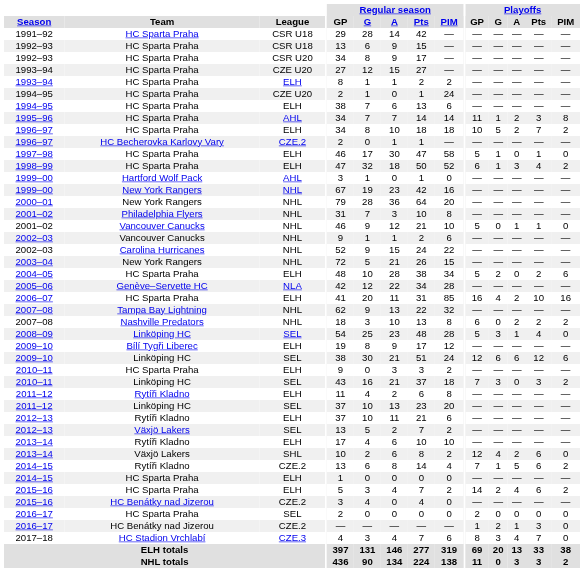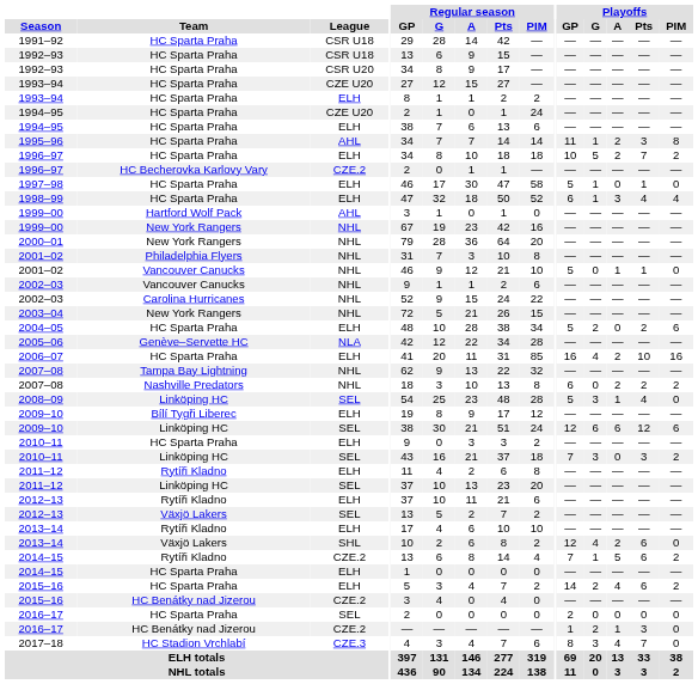 <table border="0" cellpadding="1" cellspacing="0" style="text-align:center; width:60em">
 <tr bgcolor="#e0e0e0">
 <th colspan="3" bgcolor="#ffffff"></th>
 <th rowspan="100" bgcolor="#ffffff"></th>
 <th colspan="5"><a href='#'>Regular season</a></th>
 <th rowspan="100" bgcolor="#ffffff"></th>
 <th colspan="5"><a href='#'>Playoffs</a></th>
 </tr>
 <tr bgcolor="#e0e0e0">
 <th><a href='#'>Season</a></th>
 <th>Team</th>
 <th>League</th>
 <th>GP</th>
 <th><a href='#'>G</a></th>
 <th><a href='#'>A</a></th>
 <th><a href='#'>Pts</a></th>
 <th><a href='#'>PIM</a></th>
 <th>GP</th>
 <th>G</th>
 <th>A</th>
 <th>Pts</th>
 <th>PIM</th>
 </tr>
 <tr>
 <td>1991–92</td>
 <td><a href='#'>HC Sparta Praha</a></td>
 <td>CSR U18</td>
 <td>29</td>
 <td>28</td>
 <td>14</td>
 <td>42</td>
 <td>—</td>
 <td>—</td>
 <td>—</td>
 <td>—</td>
 <td>—</td>
 <td>—</td>
 </tr>
 <tr bgcolor="#f0f0f0">
 <td>1992–93</td>
 <td>HC Sparta Praha</td>
 <td>CSR U18</td>
 <td>13</td>
 <td>6</td>
 <td>9</td>
 <td>15</td>
 <td>—</td>
 <td>—</td>
 <td>—</td>
 <td>—</td>
 <td>—</td>
 <td>—</td>
 </tr>
 <tr>
 <td>1992–93</td>
 <td>HC Sparta Praha</td>
 <td>CSR U20</td>
 <td>34</td>
 <td>8</td>
 <td>9</td>
 <td>17</td>
 <td>—</td>
 <td>—</td>
 <td>—</td>
 <td>—</td>
 <td>—</td>
 <td>—</td>
 </tr>
 <tr bgcolor="#f0f0f0">
 <td>1993–94</td>
 <td>HC Sparta Praha</td>
 <td>CZE U20</td>
 <td>27</td>
 <td>12</td>
 <td>15</td>
 <td>27</td>
 <td>—</td>
 <td>—</td>
 <td>—</td>
 <td>—</td>
 <td>—</td>
 <td>—</td>
 </tr>
 <tr>
 <td><a href='#'>1993–94</a></td>
 <td>HC Sparta Praha</td>
 <td><a href='#'>ELH</a></td>
 <td>8</td>
 <td>1</td>
 <td>1</td>
 <td>2</td>
 <td>2</td>
 <td>—</td>
 <td>—</td>
 <td>—</td>
 <td>—</td>
 <td>—</td>
 </tr>
 <tr bgcolor="#f0f0f0">
 <td>1994–95</td>
 <td>HC Sparta Praha</td>
 <td>CZE U20</td>
 <td>2</td>
 <td>1</td>
 <td>0</td>
 <td>1</td>
 <td>24</td>
 <td>—</td>
 <td>—</td>
 <td>—</td>
 <td>—</td>
 <td>—</td>
 </tr>
 <tr>
 <td><a href='#'>1994–95</a></td>
 <td>HC Sparta Praha</td>
 <td>ELH</td>
 <td>38</td>
 <td>7</td>
 <td>6</td>
 <td>13</td>
 <td>6</td>
 <td>—</td>
 <td>—</td>
 <td>—</td>
 <td>—</td>
 <td>—</td>
 </tr>
 <tr bgcolor="#f0f0f0">
 <td><a href='#'>1995–96</a></td>
 <td>HC Sparta Praha</td>
 <td><a href='#'>AHL</a></td>
 <td>34</td>
 <td>7</td>
 <td>7</td>
 <td>14</td>
 <td>14</td>
 <td>11</td>
 <td>1</td>
 <td>2</td>
 <td>3</td>
 <td>8</td>
 </tr>
 <tr>
 <td><a href='#'>1996–97</a></td>
 <td>HC Sparta Praha</td>
 <td>ELH</td>
 <td>34</td>
 <td>8</td>
 <td>10</td>
 <td>18</td>
 <td>18</td>
 <td>10</td>
 <td>5</td>
 <td>2</td>
 <td>7</td>
 <td>2</td>
 </tr>
 <tr bgcolor="#f0f0f0">
 <td><a href='#'>1996–97</a></td>
 <td><a href='#'>HC Becherovka Karlovy Vary</a></td>
 <td><a href='#'>CZE.2</a></td>
 <td>2</td>
 <td>0</td>
 <td>1</td>
 <td>1</td>
 <td>—</td>
 <td>—</td>
 <td>—</td>
 <td>—</td>
 <td>—</td>
 <td>—</td>
 </tr>
 <tr>
 <td><a href='#'>1997–98</a></td>
 <td>HC Sparta Praha</td>
 <td>ELH</td>
 <td>46</td>
 <td>17</td>
 <td>30</td>
 <td>47</td>
 <td>58</td>
 <td>5</td>
 <td>1</td>
 <td>0</td>
 <td>1</td>
 <td>0</td>
 </tr>
 <tr bgcolor="#f0f0f0">
 <td><a href='#'>1998–99</a></td>
 <td>HC Sparta Praha</td>
 <td>ELH</td>
 <td>47</td>
 <td>32</td>
 <td>18</td>
 <td>50</td>
 <td>52</td>
 <td>6</td>
 <td>1</td>
 <td>3</td>
 <td>4</td>
-<td>2</td>
+<td>4</td>
 </tr>
 <tr>
 <td><a href='#'>1999–00</a></td>
 <td><a href='#'>Hartford Wolf Pack</a></td>
 <td><a href='#'>AHL</a></td>
 <td>3</td>
 <td>1</td>
 <td>0</td>
 <td>1</td>
 <td>0</td>
 <td>—</td>
 <td>—</td>
 <td>—</td>
 <td>—</td>
 <td>—</td>
 </tr>
 <tr bgcolor="#f0f0f0">
 <td><a href='#'>1999–00</a></td>
 <td><a href='#'>New York Rangers</a></td>
 <td><a href='#'>NHL</a></td>
 <td>67</td>
 <td>19</td>
 <td>23</td>
 <td>42</td>
 <td>16</td>
 <td>—</td>
 <td>—</td>
 <td>—</td>
 <td>—</td>
 <td>—</td>
 </tr>
 <tr>
 <td><a href='#'>2000–01</a></td>
 <td>New York Rangers</td>
 <td>NHL</td>
 <td>79</td>
 <td>28</td>
 <td>36</td>
 <td>64</td>
 <td>20</td>
 <td>—</td>
 <td>—</td>
 <td>—</td>
 <td>—</td>
 <td>—</td>
 </tr>
 <tr bgcolor="#f0f0f0">
 <td><a href='#'>2001–02</a></td>
 <td><a href='#'>Philadelphia Flyers</a></td>
 <td>NHL</td>
 <td>31</td>
 <td>7</td>
 <td>3</td>
 <td>10</td>
 <td>8</td>
 <td>—</td>
 <td>—</td>
 <td>—</td>
 <td>—</td>
 <td>—</td>
 </tr>
 <tr>
 <td>2001–02</td>
 <td><a href='#'>Vancouver Canucks</a></td>
 <td>NHL</td>
 <td>46</td>
 <td>9</td>
 <td>12</td>
 <td>21</td>
 <td>10</td>
 <td>5</td>
 <td>0</td>
 <td>1</td>
 <td>1</td>
 <td>0</td>
 </tr>
 <tr bgcolor="#f0f0f0">
 <td><a href='#'>2002–03</a></td>
 <td>Vancouver Canucks</td>
 <td>NHL</td>
 <td>9</td>
 <td>1</td>
 <td>1</td>
 <td>2</td>
 <td>6</td>
 <td>—</td>
 <td>—</td>
 <td>—</td>
 <td>—</td>
 <td>—</td>
 </tr>
 <tr>
 <td>2002–03</td>
 <td><a href='#'>Carolina Hurricanes</a></td>
 <td>NHL</td>
 <td>52</td>
 <td>9</td>
 <td>15</td>
 <td>24</td>
 <td>22</td>
 <td>—</td>
 <td>—</td>
 <td>—</td>
 <td>—</td>
 <td>—</td>
 </tr>
 <tr bgcolor="#f0f0f0">
 <td><a href='#'>2003–04</a></td>
 <td>New York Rangers</td>
 <td>NHL</td>
 <td>72</td>
 <td>5</td>
 <td>21</td>
 <td>26</td>
 <td>15</td>
 <td>—</td>
 <td>—</td>
 <td>—</td>
 <td>—</td>
 <td>—</td>
 </tr>
 <tr>
 <td><a href='#'>2004–05</a></td>
 <td>HC Sparta Praha</td>
 <td>ELH</td>
 <td>48</td>
 <td>10</td>
 <td>28</td>
 <td>38</td>
 <td>34</td>
 <td>5</td>
 <td>2</td>
 <td>0</td>
 <td>2</td>
 <td>6</td>
 </tr>
 <tr bgcolor="#f0f0f0">
 <td><a href='#'>2005–06</a></td>
 <td><a href='#'>Genève–Servette HC</a></td>
 <td><a href='#'>NLA</a></td>
 <td>42</td>
 <td>12</td>
 <td>22</td>
 <td>34</td>
 <td>28</td>
 <td>—</td>
 <td>—</td>
 <td>—</td>
 <td>—</td>
 <td>—</td>
 </tr>
 <tr>
 <td><a href='#'>2006–07</a></td>
 <td>HC Sparta Praha</td>
 <td>ELH</td>
 <td>41</td>
 <td>20</td>
 <td>11</td>
 <td>31</td>
 <td>85</td>
 <td>16</td>
 <td>4</td>
 <td>2</td>
 <td>10</td>
 <td>16</td>
 </tr>
 <tr bgcolor="#f0f0f0">
 <td><a href='#'>2007–08</a></td>
 <td><a href='#'>Tampa Bay Lightning</a></td>
 <td>NHL</td>
 <td>62</td>
 <td>9</td>
 <td>13</td>
 <td>22</td>
 <td>32</td>
 <td>—</td>
 <td>—</td>
 <td>—</td>
 <td>—</td>
 <td>—</td>
 </tr>
 <tr>
 <td>2007–08</td>
 <td><a href='#'>Nashville Predators</a></td>
 <td>NHL</td>
 <td>18</td>
 <td>3</td>
 <td>10</td>
 <td>13</td>
 <td>8</td>
 <td>6</td>
 <td>0</td>
 <td>2</td>
 <td>2</td>
 <td>2</td>
 </tr>
 <tr bgcolor="#f0f0f0">
 <td><a href='#'>2008–09</a></td>
 <td><a href='#'>Linköping HC</a></td>
 <td><a href='#'>SEL</a></td>
 <td>54</td>
 <td>25</td>
 <td>23</td>
 <td>48</td>
 <td>28</td>
 <td>5</td>
 <td>3</td>
 <td>1</td>
 <td>4</td>
 <td>0</td>
 </tr>
 <tr>
 <td><a href='#'>2009–10</a></td>
 <td><a href='#'>Bílí Tygři Liberec</a></td>
 <td>ELH</td>
 <td>19</td>
 <td>8</td>
 <td>9</td>
 <td>17</td>
 <td>12</td>
 <td>—</td>
 <td>—</td>
 <td>—</td>
 <td>—</td>
 <td>—</td>
 </tr>
 <tr bgcolor="#f0f0f0">
 <td><a href='#'>2009–10</a></td>
 <td>Linköping HC</td>
 <td>SEL</td>
 <td>38</td>
 <td>30</td>
 <td>21</td>
 <td>51</td>
 <td>24</td>
 <td>12</td>
 <td>6</td>
 <td>6</td>
 <td>12</td>
 <td>6</td>
 </tr>
 <tr>
 <td><a href='#'>2010–11</a></td>
 <td>HC Sparta Praha</td>
 <td>ELH</td>
 <td>9</td>
 <td>0</td>
 <td>3</td>
 <td>3</td>
 <td>2</td>
 <td>—</td>
 <td>—</td>
 <td>—</td>
 <td>—</td>
 <td>—</td>
 </tr>
 <tr bgcolor="#f0f0f0">
 <td><a href='#'>2010–11</a></td>
 <td>Linköping HC</td>
 <td>SEL</td>
 <td>43</td>
 <td>16</td>
 <td>21</td>
 <td>37</td>
 <td>18</td>
 <td>7</td>
 <td>3</td>
 <td>0</td>
 <td>3</td>
 <td>2</td>
 </tr>
 <tr>
 <td><a href='#'>2011–12</a></td>
 <td><a href='#'>Rytíři Kladno</a></td>
 <td>ELH</td>
 <td>11</td>
 <td>4</td>
 <td>2</td>
 <td>6</td>
 <td>8</td>
 <td>—</td>
 <td>—</td>
 <td>—</td>
 <td>—</td>
 <td>—</td>
 </tr>
 <tr bgcolor="#f0f0f0">
 <td><a href='#'>2011–12</a></td>
 <td>Linköping HC</td>
 <td>SEL</td>
 <td>37</td>
 <td>10</td>
 <td>13</td>
 <td>23</td>
 <td>20</td>
 <td>—</td>
 <td>—</td>
 <td>—</td>
 <td>—</td>
 <td>—</td>
 </tr>
 <tr>
 <td><a href='#'>2012–13</a></td>
 <td>Rytíři Kladno</td>
 <td>ELH</td>
 <td>37</td>
 <td>10</td>
 <td>11</td>
 <td>21</td>
 <td>6</td>
 <td>—</td>
 <td>—</td>
 <td>—</td>
 <td>—</td>
 <td>—</td>
 </tr>
 <tr bgcolor="#f0f0f0">
 <td><a href='#'>2012–13</a></td>
 <td><a href='#'>Växjö Lakers</a></td>
 <td>SEL</td>
 <td>13</td>
 <td>5</td>
 <td>2</td>
 <td>7</td>
 <td>2</td>
 <td>—</td>
 <td>—</td>
 <td>—</td>
 <td>—</td>
 <td>—</td>
 </tr>
 <tr>
 <td><a href='#'>2013–14</a></td>
 <td>Rytíři Kladno</td>
 <td>ELH</td>
 <td>17</td>
 <td>4</td>
 <td>6</td>
 <td>10</td>
 <td>10</td>
 <td>—</td>
 <td>—</td>
 <td>—</td>
 <td>—</td>
 <td>—</td>
 </tr>
 <tr bgcolor="#f0f0f0">
 <td><a href='#'>2013–14</a></td>
 <td>Växjö Lakers</td>
 <td>SHL</td>
 <td>10</td>
 <td>2</td>
 <td>6</td>
 <td>8</td>
 <td>2</td>
 <td>12</td>
 <td>4</td>
 <td>2</td>
 <td>6</td>
 <td>0</td>
 </tr>
 <tr>
 <td><a href='#'>2014–15</a></td>
 <td>Rytíři Kladno</td>
 <td>CZE.2</td>
 <td>13</td>
 <td>6</td>
 <td>8</td>
 <td>14</td>
 <td>4</td>
 <td>7</td>
 <td>1</td>
 <td>5</td>
 <td>6</td>
 <td>2</td>
 </tr>
 <tr bgcolor="#f0f0f0">
 <td><a href='#'>2014–15</a></td>
 <td>HC Sparta Praha</td>
 <td>ELH</td>
 <td>1</td>
 <td>0</td>
 <td>0</td>
 <td>0</td>
 <td>0</td>
 <td>—</td>
 <td>—</td>
 <td>—</td>
 <td>—</td>
 <td>—</td>
 </tr>
 <tr>
 <td><a href='#'>2015–16</a></td>
 <td>HC Sparta Praha</td>
 <td>ELH</td>
 <td>5</td>
 <td>3</td>
 <td>4</td>
 <td>7</td>
 <td>2</td>
 <td>14</td>
 <td>2</td>
 <td>4</td>
 <td>6</td>
 <td>2</td>
 </tr>
 <tr bgcolor="#f0f0f0">
 <td><a href='#'>2015–16</a></td>
 <td><a href='#'>HC Benátky nad Jizerou</a></td>
 <td>CZE.2</td>
 <td>3</td>
 <td>4</td>
 <td>0</td>
 <td>4</td>
 <td>0</td>
 <td>—</td>
 <td>—</td>
 <td>—</td>
 <td>—</td>
 <td>—</td>
 </tr>
 <tr>
 <td><a href='#'>2016–17</a></td>
 <td>HC Sparta Praha</td>
 <td>SEL</td>
 <td>2</td>
 <td>0</td>
 <td>0</td>
 <td>0</td>
 <td>0</td>
 <td>2</td>
 <td>0</td>
 <td>0</td>
 <td>0</td>
 <td>0</td>
 </tr>
 <tr bgcolor="#f0f0f0">
 <td><a href='#'>2016–17</a></td>
 <td>HC Benátky nad Jizerou</td>
 <td>CZE.2</td>
 <td>—</td>
 <td>—</td>
 <td>—</td>
 <td>—</td>
 <td>—</td>
 <td>1</td>
 <td>2</td>
 <td>1</td>
 <td>3</td>
 <td>0</td>
 </tr>
 <tr>
 <td>2017–18</td>
 <td><a href='#'>HC Stadion Vrchlabí</a></td>
 <td><a href='#'>CZE.3</a></td>
 <td>4</td>
 <td>3</td>
 <td>4</td>
 <td>7</td>
 <td>6</td>
 <td>8</td>
 <td>3</td>
 <td>4</td>
 <td>7</td>
 <td>0</td>
 </tr>
 <tr bgcolor="#e0e0e0">
 <th colspan="3">ELH totals</th>
 <th>397</th>
 <th>131</th>
 <th>146</th>
 <th>277</th>
 <th>319</th>
 <th>69</th>
 <th>20</th>
 <th>13</th>
 <th>33</th>
 <th>38</th>
 </tr>
 <tr bgcolor="#e0e0e0">
 <th colspan="3">NHL totals</th>
 <th>436</th>
 <th>90</th>
 <th>134</th>
 <th>224</th>
 <th>138</th>
 <th>11</th>
 <th>0</th>
 <th>3</th>
 <th>3</th>
 <th>2</th>
 </tr>
 </table>
